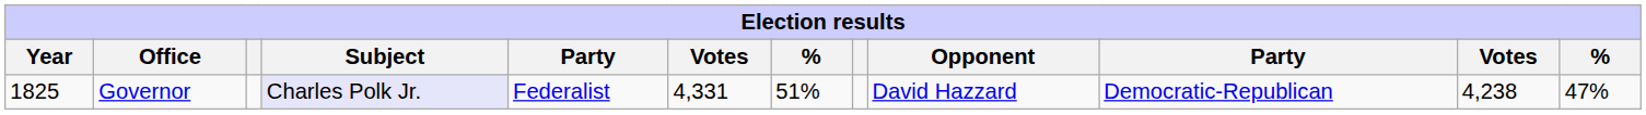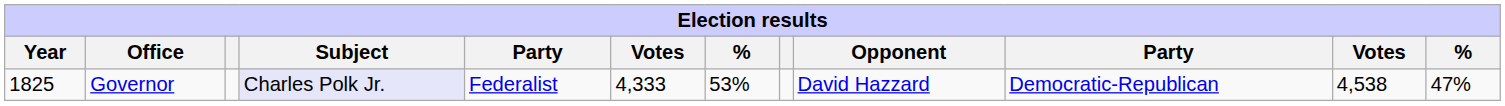 <table class=wikitable style="width: 94%" style="text-align: center;" align="center">
 <tr bgcolor=#cccccc>
 <th colspan=12 style="background: #ccccff;">Election results</th>
 </tr>
 <tr>
 <th><strong>Year</strong></th>
 <th><strong>Office</strong></th>
 <th></th>
 <th><strong>Subject</strong></th>
 <th><strong>Party</strong></th>
 <th><strong>Votes</strong></th>
 <th><strong>%</strong></th>
 <th></th>
 <th><strong>Opponent</strong></th>
 <th><strong>Party</strong></th>
 <th><strong>Votes</strong></th>
 <th><strong>%</strong></th>
 </tr>
 <tr>
 <td>1825</td>
 <td><a href='#'>Governor</a></td>
 <td></td>
 <td style="background: lavender;">Charles Polk Jr.</td>
 <td><a href='#'>Federalist</a></td>
-<td>4,331</td>
-<td>51%</td>
+<td>4,333</td>
+<td>53%</td>
 <td></td>
 <td><a href='#'>David Hazzard</a></td>
 <td><a href='#'>Democratic-Republican</a></td>
-<td>4,238</td>
+<td>4,538</td>
 <td>47%</td>
 </tr>
 </table>
